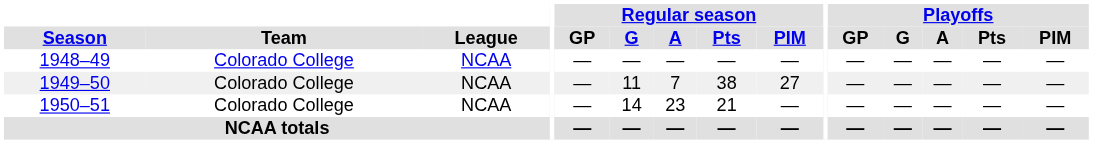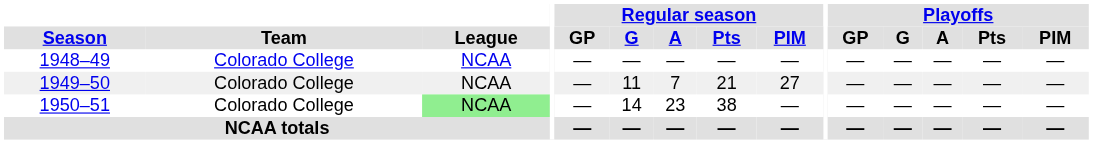 <table border="0" cellpadding="1" cellspacing="0" style="text-align:center; width:60em">
 <tr bgcolor="#e0e0e0">
 <th colspan="3" bgcolor="#ffffff"></th>
 <th rowspan="99" bgcolor="#ffffff"></th>
 <th colspan="5"><a href='#'>Regular season</a></th>
 <th rowspan="99" bgcolor="#ffffff"></th>
 <th colspan="5"><a href='#'>Playoffs</a></th>
 </tr>
 <tr bgcolor="#e0e0e0">
 <th><a href='#'>Season</a></th>
 <th>Team</th>
 <th>League</th>
 <th>GP</th>
 <th><a href='#'>G</a></th>
 <th><a href='#'>A</a></th>
 <th><a href='#'>Pts</a></th>
 <th><a href='#'>PIM</a></th>
 <th>GP</th>
 <th>G</th>
 <th>A</th>
 <th>Pts</th>
 <th>PIM</th>
 </tr>
 <tr>
 <td><a href='#'>1948–49</a></td>
 <td><a href='#'>Colorado College</a></td>
 <td><a href='#'>NCAA</a></td>
 <td>—</td>
 <td>—</td>
 <td>—</td>
 <td>—</td>
 <td>—</td>
 <td>—</td>
 <td>—</td>
 <td>—</td>
 <td>—</td>
 <td>—</td>
 </tr>
 <tr bgcolor="#f0f0f0">
 <td><a href='#'>1949–50</a></td>
 <td>Colorado College</td>
 <td>NCAA</td>
 <td>—</td>
 <td>11</td>
 <td>7</td>
-<td>38</td>
+<td>21</td>
 <td>27</td>
 <td>—</td>
 <td>—</td>
 <td>—</td>
 <td>—</td>
 <td>—</td>
 </tr>
 <tr>
 <td><a href='#'>1950–51</a></td>
 <td>Colorado College</td>
-<td>NCAA</td>
+<td style="background: lightgreen;">NCAA</td>
 <td>—</td>
 <td>14</td>
 <td>23</td>
-<td>21</td>
+<td>38</td>
 <td>—</td>
 <td>—</td>
 <td>—</td>
 <td>—</td>
 <td>—</td>
 <td>—</td>
 </tr>
 <tr bgcolor="#e0e0e0">
 <th colspan="3">NCAA totals</th>
 <th>—</th>
 <th>—</th>
 <th>—</th>
 <th>—</th>
 <th>—</th>
 <th>—</th>
 <th>—</th>
 <th>—</th>
 <th>—</th>
 <th>—</th>
 </tr>
 </table>
